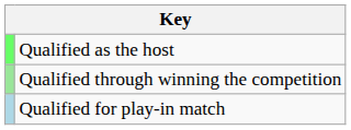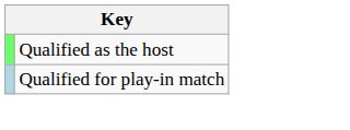 <table class="wikitable">
 <tr>
 <th colspan="2" bgcolor="#f7f8ff">Key</th>
 </tr>
 <tr>
 <td bgcolor="#66FF66" width="1em"></td>
 <td>Qualified as the host</td>
 </tr>
 <tr>
-<td bgcolor="#99e699" width="1em"></td>
-<td>Qualified through winning the competition</td>
-</tr>
-<tr>
 <td bgcolor="#ADD8E6" width="1em"></td>
 <td>Qualified for play-in match</td>
 </tr>
 </table>
